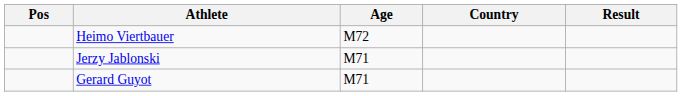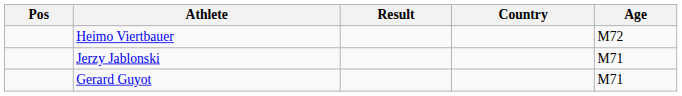 <table class="wikitable"  style="text-align:center; width:50%;">
 <tr>
 <th>Pos</th>
 <th>Athlete</th>
+<th>Result</th>
+<th>Country</th>
 <th>Age</th>
-<th>Country</th>
-<th>Result</th>
 </tr>
 <tr>
 <td align=center></td>
 <td align=left><a href='#'>Heimo Viertbauer</a></td>
+<td></td>
+<td align=left></td>
 <td align=left>M72</td>
-<td align=left></td>
-<td></td>
 </tr>
 <tr>
 <td align=center></td>
 <td align=left><a href='#'>Jerzy Jablonski</a></td>
+<td></td>
+<td align=left></td>
 <td align=left>M71</td>
-<td align=left></td>
-<td></td>
 </tr>
 <tr>
 <td align=center></td>
 <td align=left><a href='#'>Gerard Guyot</a></td>
+<td></td>
+<td align=left></td>
 <td align=left>M71</td>
-<td align=left></td>
-<td></td>
 </tr>
 </table>
